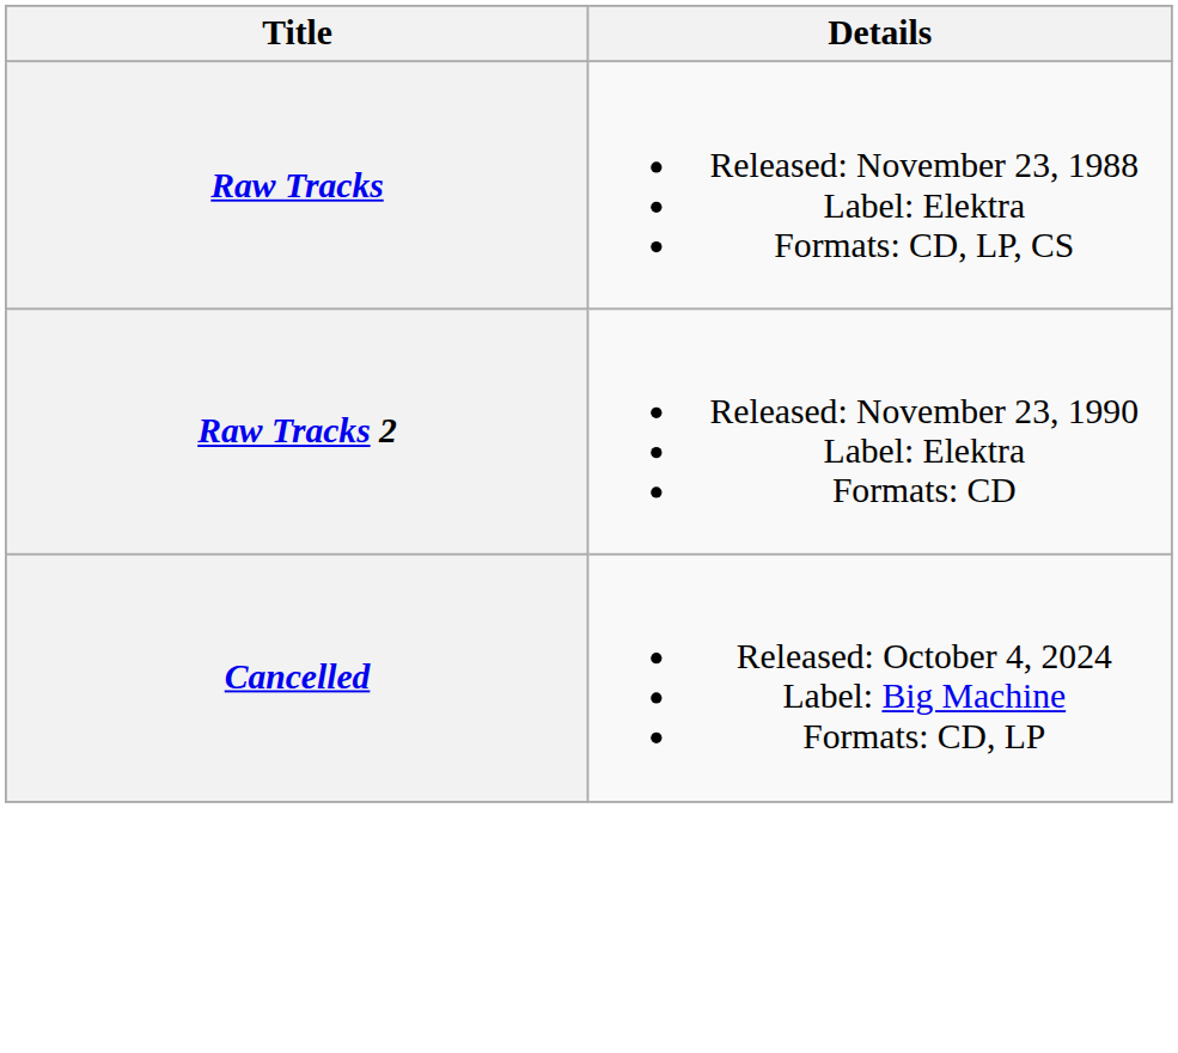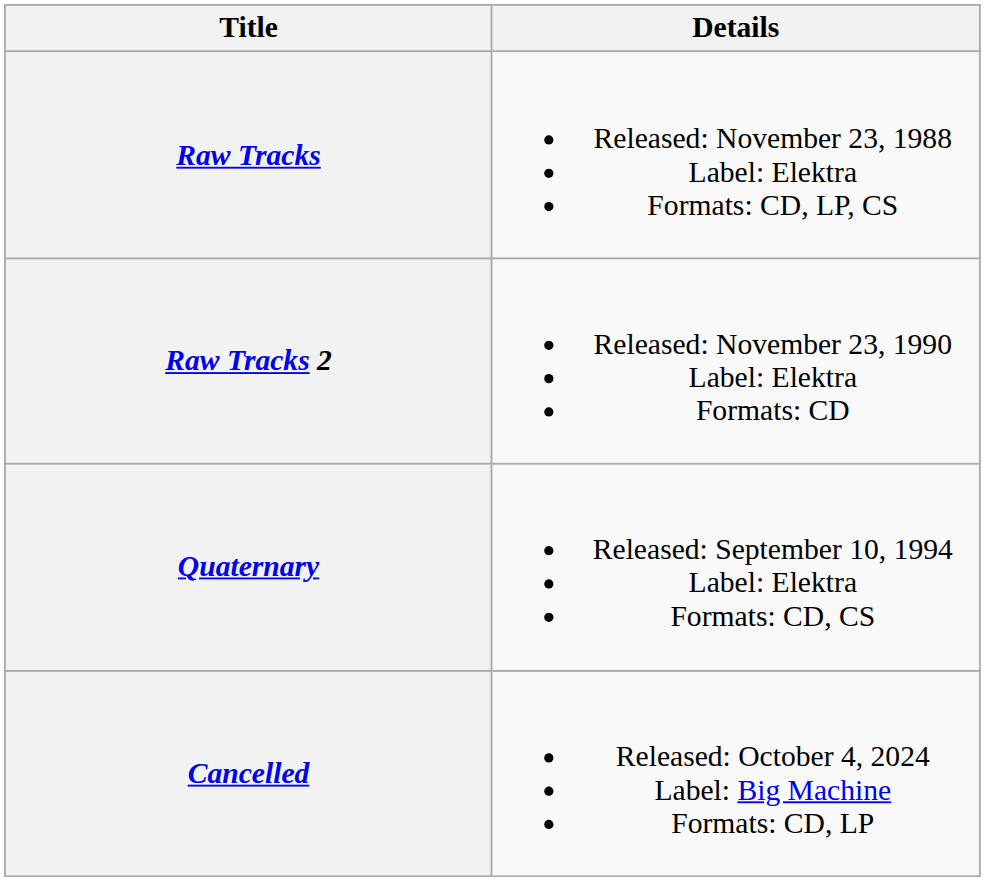 <table class="wikitable plainrowheaders" style="text-align:center;" border="1">
 <tr>
 <th scope="col" style="width:16em;">Title</th>
 <th scope="col" style="width:16em;">Details</th>
 </tr>
 <tr>
 <th scope="row"><em><a href='#'>Raw Tracks</a></em></th>
 <td><br><ul><li>Released: November 23, 1988</li><li>Label: Elektra</li><li>Formats: CD, LP, CS</li></ul></td>
 </tr>
 <tr>
 <th scope="row"><em><a href='#'>Raw Tracks</a> 2</em></th>
 <td><br><ul><li>Released: November 23, 1990</li><li>Label: Elektra</li><li>Formats: CD</li></ul></td>
 </tr>
 <tr>
+<th scope="row"><em><a href='#'>Quaternary</a></em></th>
+<td><br><ul><li>Released: September 10, 1994</li><li>Label: Elektra</li><li>Formats: CD, CS</li></ul></td>
+</tr>
+<tr>
 <th scope="row"><em><a href='#'>Cancelled</a></em></th>
 <td><br><ul><li>Released: October 4, 2024</li><li>Label: <a href='#'>Big Machine</a></li><li>Formats: CD, LP</li></ul></td>
 </tr>
 </table>
